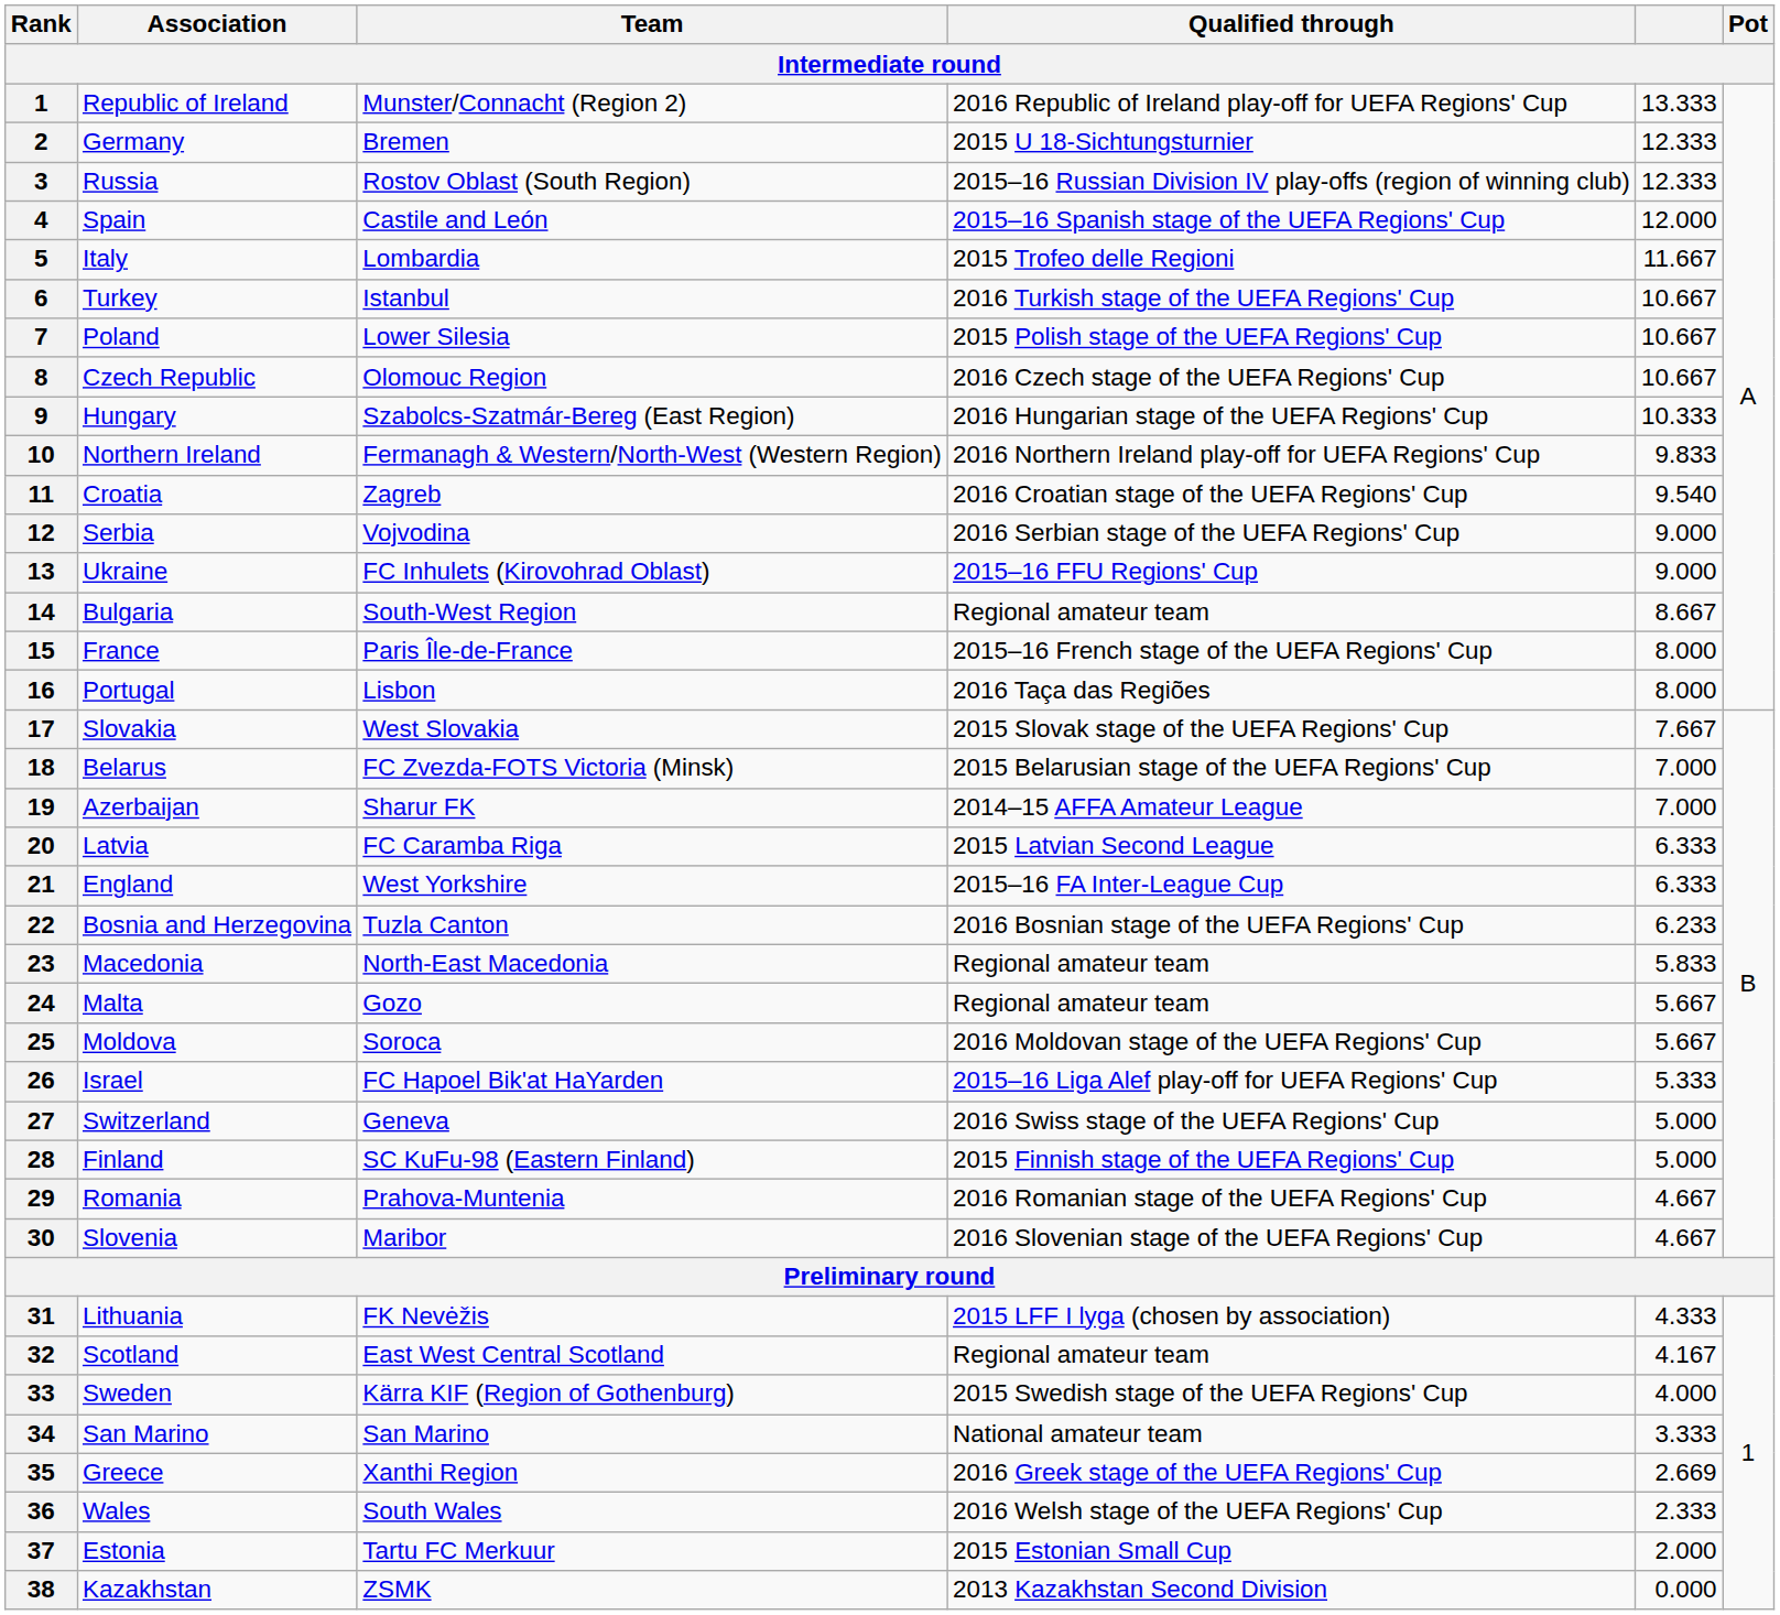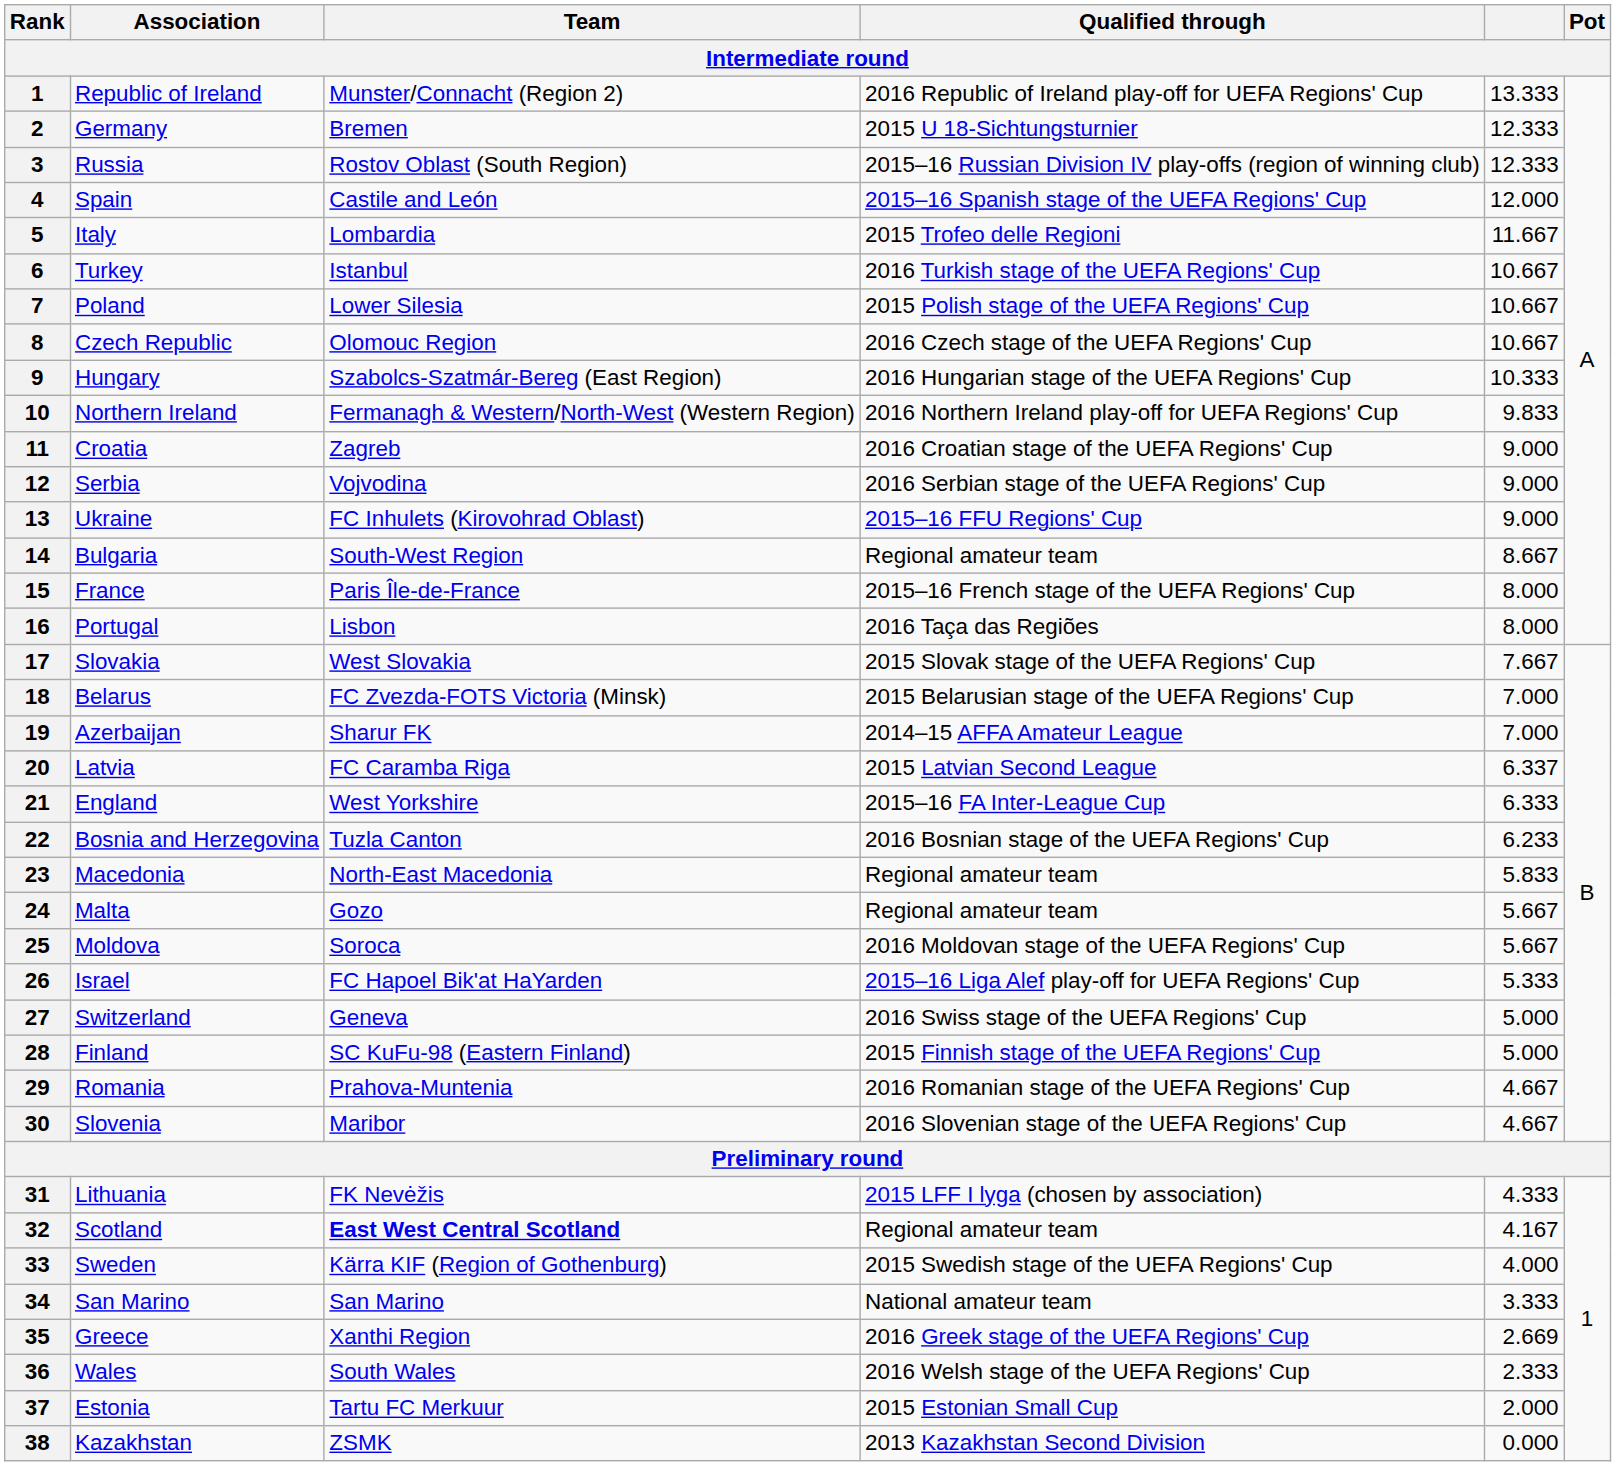 <table class="wikitable">
 <tr>
 <th>Rank</th>
 <th>Association</th>
 <th>Team</th>
 <th>Qualified through</th>
 <th></th>
 <th>Pot</th>
 </tr>
 <tr>
 <th colspan=6><a href='#'>Intermediate round</a></th>
 </tr>
 <tr>
 <th>1</th>
 <td> <a href='#'>Republic of Ireland</a></td>
 <td><a href='#'>Munster</a>/<a href='#'>Connacht</a> (Region 2)</td>
 <td>2016 Republic of Ireland play-off for UEFA Regions' Cup</td>
 <td align=right>13.333</td>
 <td align=center rowspan=16>A</td>
 </tr>
 <tr>
 <th>2</th>
 <td> <a href='#'>Germany</a></td>
 <td><a href='#'>Bremen</a></td>
 <td>2015 <a href='#'>U 18-Sichtungsturnier</a></td>
 <td align=right>12.333</td>
 </tr>
 <tr>
 <th>3</th>
 <td> <a href='#'>Russia</a></td>
 <td><a href='#'>Rostov Oblast</a> (South Region)</td>
 <td>2015–16 <a href='#'>Russian Division IV</a> play-offs (region of winning club)</td>
 <td align=right>12.333</td>
 </tr>
 <tr>
 <th>4</th>
 <td> <a href='#'>Spain</a></td>
 <td><a href='#'>Castile and León</a></td>
 <td><a href='#'>2015–16 Spanish stage of the UEFA Regions' Cup</a></td>
 <td align=right>12.000</td>
 </tr>
 <tr>
 <th>5</th>
 <td> <a href='#'>Italy</a></td>
 <td><a href='#'>Lombardia</a></td>
 <td>2015 <a href='#'>Trofeo delle Regioni</a></td>
 <td align=right>11.667</td>
 </tr>
 <tr>
 <th>6</th>
 <td> <a href='#'>Turkey</a></td>
 <td><a href='#'>Istanbul</a></td>
 <td>2016  <a href='#'>Turkish stage of the UEFA Regions' Cup</a></td>
 <td align=right>10.667</td>
 </tr>
 <tr>
 <th>7</th>
 <td> <a href='#'>Poland</a></td>
 <td><a href='#'>Lower Silesia</a></td>
 <td>2015 <a href='#'>Polish stage of the UEFA Regions' Cup</a></td>
 <td align=right>10.667</td>
 </tr>
 <tr>
 <th>8</th>
 <td> <a href='#'>Czech Republic</a></td>
 <td><a href='#'>Olomouc Region</a></td>
 <td>2016 Czech stage of the UEFA Regions' Cup</td>
 <td align=right>10.667</td>
 </tr>
 <tr>
 <th>9</th>
 <td> <a href='#'>Hungary</a></td>
 <td><a href='#'>Szabolcs-Szatmár-Bereg</a> (East Region)</td>
 <td>2016 Hungarian stage of the UEFA Regions' Cup</td>
 <td align=right>10.333</td>
 </tr>
 <tr>
 <th>10</th>
 <td> <a href='#'>Northern Ireland</a></td>
 <td><a href='#'>Fermanagh & Western</a>/<a href='#'>North-West</a> (Western Region)</td>
 <td>2016 Northern Ireland play-off for UEFA Regions' Cup</td>
 <td align=right>9.833</td>
 </tr>
 <tr>
 <th>11</th>
 <td> <a href='#'>Croatia</a></td>
 <td><a href='#'>Zagreb</a></td>
 <td>2016 Croatian stage of the UEFA Regions' Cup</td>
-<td align=right>9.540</td>
+<td align=right>9.000</td>
 </tr>
 <tr>
 <th>12</th>
 <td> <a href='#'>Serbia</a></td>
 <td><a href='#'>Vojvodina</a></td>
 <td>2016 Serbian stage of the UEFA Regions' Cup</td>
 <td align=right>9.000</td>
 </tr>
 <tr>
 <th>13</th>
 <td> <a href='#'>Ukraine</a></td>
 <td><a href='#'>FC Inhulets</a> (<a href='#'>Kirovohrad Oblast</a>)</td>
 <td><a href='#'>2015–16 FFU Regions' Cup</a></td>
 <td align=right>9.000</td>
 </tr>
 <tr>
 <th>14</th>
 <td> <a href='#'>Bulgaria</a></td>
 <td><a href='#'>South-West Region</a></td>
 <td>Regional amateur team</td>
 <td align=right>8.667</td>
 </tr>
 <tr>
 <th>15</th>
 <td> <a href='#'>France</a></td>
 <td><a href='#'>Paris Île-de-France</a></td>
 <td>2015–16 French stage of the UEFA Regions' Cup</td>
 <td align=right>8.000</td>
 </tr>
 <tr>
 <th>16</th>
 <td> <a href='#'>Portugal</a></td>
 <td><a href='#'>Lisbon</a></td>
 <td>2016 Taça das Regiões</td>
 <td align=right>8.000</td>
 </tr>
 <tr>
 <th>17</th>
 <td> <a href='#'>Slovakia</a></td>
 <td><a href='#'>West Slovakia</a></td>
 <td>2015 Slovak stage of the UEFA Regions' Cup</td>
 <td align=right>7.667</td>
 <td align=center rowspan=14>B</td>
 </tr>
 <tr>
 <th>18</th>
 <td> <a href='#'>Belarus</a></td>
 <td><a href='#'>FC Zvezda-FOTS Victoria</a> (Minsk)</td>
 <td>2015 Belarusian stage of the UEFA Regions' Cup</td>
 <td align=right>7.000</td>
 </tr>
 <tr>
 <th>19</th>
 <td> <a href='#'>Azerbaijan</a></td>
 <td><a href='#'>Sharur FK</a></td>
 <td>2014–15 <a href='#'>AFFA Amateur League</a></td>
 <td align=right>7.000</td>
 </tr>
 <tr>
 <th>20</th>
 <td> <a href='#'>Latvia</a></td>
 <td><a href='#'>FC Caramba Riga</a></td>
 <td>2015 <a href='#'>Latvian Second League</a></td>
-<td align=right>6.333</td>
+<td align=right>6.337</td>
 </tr>
 <tr>
 <th>21</th>
 <td> <a href='#'>England</a></td>
 <td><a href='#'>West Yorkshire</a></td>
 <td>2015–16 <a href='#'>FA Inter-League Cup</a></td>
 <td align=right>6.333</td>
 </tr>
 <tr>
 <th>22</th>
 <td> <a href='#'>Bosnia and Herzegovina</a></td>
 <td><a href='#'>Tuzla Canton</a></td>
 <td>2016 Bosnian stage of the UEFA Regions' Cup</td>
 <td align=right>6.233</td>
 </tr>
 <tr>
 <th>23</th>
 <td> <a href='#'>Macedonia</a></td>
 <td><a href='#'>North-East Macedonia</a></td>
 <td>Regional amateur team</td>
 <td align=right>5.833</td>
 </tr>
 <tr>
 <th>24</th>
 <td> <a href='#'>Malta</a></td>
 <td><a href='#'>Gozo</a></td>
 <td>Regional amateur team</td>
 <td align=right>5.667</td>
 </tr>
 <tr>
 <th>25</th>
 <td> <a href='#'>Moldova</a></td>
 <td><a href='#'>Soroca</a></td>
 <td>2016 Moldovan stage of the UEFA Regions' Cup</td>
 <td align=right>5.667</td>
 </tr>
 <tr>
 <th>26</th>
 <td> <a href='#'>Israel</a></td>
 <td><a href='#'>FC Hapoel Bik'at HaYarden</a></td>
 <td><a href='#'>2015–16 Liga Alef</a> play-off for UEFA Regions' Cup</td>
 <td align=right>5.333</td>
 </tr>
 <tr>
 <th>27</th>
 <td> <a href='#'>Switzerland</a></td>
 <td><a href='#'>Geneva</a></td>
 <td>2016 Swiss stage of the UEFA Regions' Cup</td>
 <td align=right>5.000</td>
 </tr>
 <tr>
 <th>28</th>
 <td> <a href='#'>Finland</a></td>
 <td><a href='#'>SC KuFu-98</a> (<a href='#'>Eastern Finland</a>)</td>
 <td>2015 <a href='#'>Finnish stage of the UEFA Regions' Cup</a></td>
 <td align=right>5.000</td>
 </tr>
 <tr>
 <th>29</th>
 <td> <a href='#'>Romania</a></td>
 <td><a href='#'>Prahova-Muntenia</a></td>
 <td>2016 Romanian stage of the UEFA Regions' Cup</td>
 <td align=right>4.667</td>
 </tr>
 <tr>
 <th>30</th>
 <td> <a href='#'>Slovenia</a></td>
 <td><a href='#'>Maribor</a></td>
 <td>2016 Slovenian stage of the UEFA Regions' Cup</td>
 <td align=right>4.667</td>
 </tr>
 <tr>
 <th colspan=6><a href='#'>Preliminary round</a></th>
 </tr>
 <tr>
 <th>31</th>
 <td> <a href='#'>Lithuania</a></td>
 <td><a href='#'>FK Nevėžis</a></td>
 <td><a href='#'>2015 LFF I lyga</a> (chosen by association)</td>
 <td align=right>4.333</td>
 <td align=center rowspan=8>1</td>
 </tr>
 <tr>
 <th>32</th>
 <td> <a href='#'>Scotland</a></td>
-<td><a href='#'>East West Central Scotland</a></td>
+<td><strong><a href='#'>East West Central Scotland</a></strong></td>
 <td>Regional amateur team</td>
 <td align=right>4.167</td>
 </tr>
 <tr>
 <th>33</th>
 <td> <a href='#'>Sweden</a></td>
 <td><a href='#'>Kärra KIF</a> (<a href='#'>Region of Gothenburg</a>)</td>
 <td>2015 Swedish stage of the UEFA Regions' Cup</td>
 <td align=right>4.000</td>
 </tr>
 <tr>
 <th>34</th>
 <td> <a href='#'>San Marino</a></td>
 <td><a href='#'>San Marino</a></td>
 <td>National amateur team</td>
 <td align=right>3.333</td>
 </tr>
 <tr>
 <th>35</th>
 <td> <a href='#'>Greece</a></td>
 <td><a href='#'>Xanthi Region</a></td>
 <td>2016 <a href='#'>Greek stage of the UEFA Regions' Cup</a></td>
 <td align=right>2.669</td>
 </tr>
 <tr>
 <th>36</th>
 <td> <a href='#'>Wales</a></td>
 <td><a href='#'>South Wales</a></td>
 <td>2016 Welsh stage of the UEFA Regions' Cup</td>
 <td align=right>2.333</td>
 </tr>
 <tr>
 <th>37</th>
 <td> <a href='#'>Estonia</a></td>
 <td><a href='#'>Tartu FC Merkuur</a></td>
 <td>2015 <a href='#'>Estonian Small Cup</a></td>
 <td align=right>2.000</td>
 </tr>
 <tr>
 <th>38</th>
 <td> <a href='#'>Kazakhstan</a></td>
 <td><a href='#'>ZSMK</a></td>
 <td>2013 <a href='#'>Kazakhstan Second Division</a></td>
 <td align=right>0.000</td>
 </tr>
 </table>
